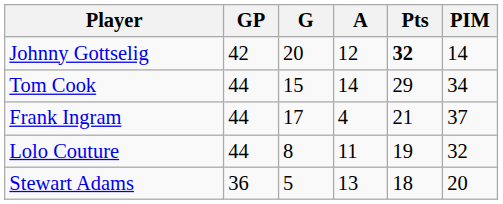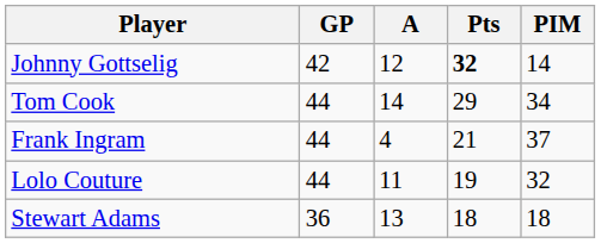 <table class="wikitable">
 <tr>
 <th bgcolor="#DDDDFF" width="40%">Player</th>
 <th bgcolor="#DDDDFF" width="10%">GP</th>
-<th bgcolor="#DDDDFF" width="10%">G</th>
 <th bgcolor="#DDDDFF" width="10%">A</th>
 <th bgcolor="#DDDDFF" width="10%">Pts</th>
 <th bgcolor="#DDDDFF" width="10%">PIM</th>
 </tr>
 <tr>
 <td><a href='#'>Johnny Gottselig</a></td>
 <td>42</td>
-<td>20</td>
 <td>12</td>
 <td><strong>32</strong></td>
 <td>14</td>
 </tr>
 <tr>
 <td><a href='#'>Tom Cook</a></td>
 <td>44</td>
-<td>15</td>
 <td>14</td>
 <td>29</td>
 <td>34</td>
 </tr>
 <tr>
 <td><a href='#'>Frank Ingram</a></td>
 <td>44</td>
-<td>17</td>
 <td>4</td>
 <td>21</td>
 <td>37</td>
 </tr>
 <tr>
 <td><a href='#'>Lolo Couture</a></td>
 <td>44</td>
-<td>8</td>
 <td>11</td>
 <td>19</td>
 <td>32</td>
 </tr>
 <tr>
 <td><a href='#'>Stewart Adams</a></td>
 <td>36</td>
-<td>5</td>
 <td>13</td>
 <td>18</td>
-<td>20</td>
+<td>18</td>
 </tr>
 </table>
